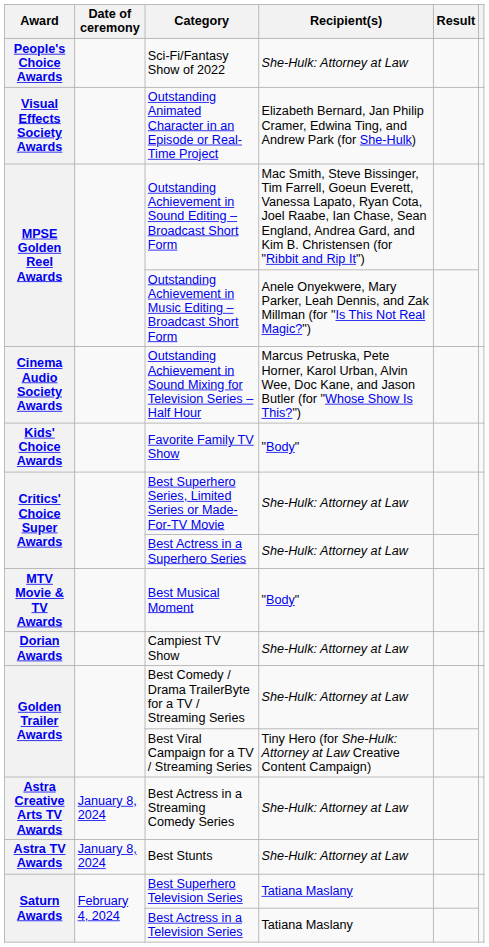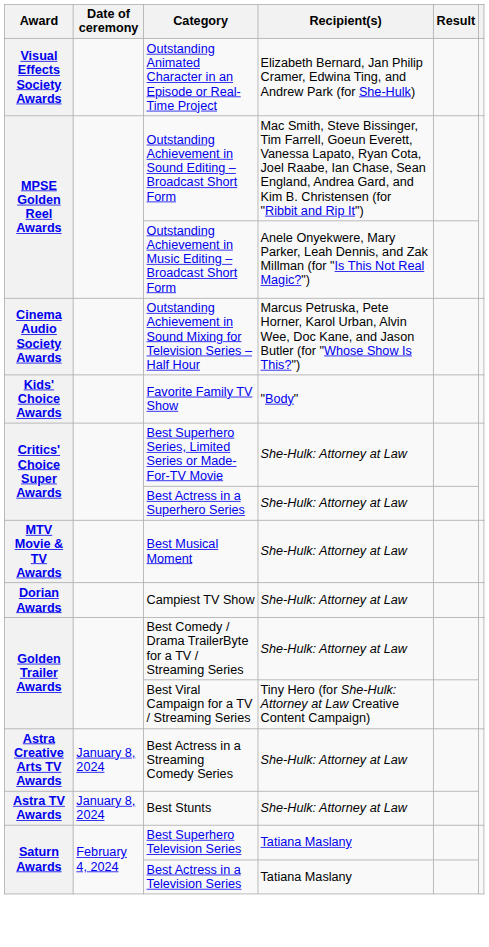 <table class="wikitable sortable plainrowheaders col6center">
 <tr>
 <th scope="col">Award</th>
 <th scope="col">Date of ceremony</th>
 <th scope="col">Category</th>
 <th scope="col">Recipient(s)</th>
 <th scope="col">Result</th>
 <th scope="col" class="unsortable"></th>
-</tr>
-<tr>
-<th scope="row" style="text-align: center;"><a href='#'>People's Choice Awards</a></th>
-<td><a href='#'></a></td>
-<td>Sci-Fi/Fantasy Show of 2022</td>
-<td><em>She-Hulk: Attorney at Law</em></td>
-<td></td>
-<td></td>
 </tr>
 <tr>
 <th scope="row" style="text-align: center;"><a href='#'>Visual Effects Society Awards</a></th>
 <td><a href='#'></a></td>
 <td><a href='#'>Outstanding Animated Character in an Episode or Real-Time Project</a></td>
 <td>Elizabeth Bernard, Jan Philip Cramer, Edwina Ting, and Andrew Park (for <a href='#'>She-Hulk</a>)</td>
 <td></td>
 <td></td>
 </tr>
 <tr>
 <th scope="row" style="text-align: center;" rowspan="2"><a href='#'>MPSE Golden Reel Awards</a></th>
 <td rowspan="2"><a href='#'></a></td>
 <td><a href='#'>Outstanding Achievement in Sound Editing – Broadcast Short Form</a></td>
 <td>Mac Smith, Steve Bissinger, Tim Farrell, Goeun Everett, Vanessa Lapato, Ryan Cota, Joel Raabe, Ian Chase, Sean England, Andrea Gard, and Kim B. Christensen (for "<a href='#'>Ribbit and Rip It</a>")</td>
 <td></td>
 <td rowspan="2"></td>
 </tr>
 <tr>
 <td><a href='#'>Outstanding Achievement in Music Editing – Broadcast Short Form</a></td>
 <td>Anele Onyekwere, Mary Parker, Leah Dennis, and Zak Millman (for "<a href='#'>Is This Not Real Magic?</a>")</td>
 <td></td>
 </tr>
 <tr>
 <th scope="row" style="text-align: center;"><a href='#'>Cinema Audio Society Awards</a></th>
 <td><a href='#'></a></td>
 <td><a href='#'>Outstanding Achievement in Sound Mixing for Television Series – Half Hour</a></td>
 <td>Marcus Petruska, Pete Horner, Karol Urban, Alvin Wee, Doc Kane, and Jason Butler (for "<a href='#'>Whose Show Is This?</a>")</td>
 <td></td>
 <td></td>
 </tr>
 <tr>
 <th scope="row" style="text-align: center;"><a href='#'>Kids' Choice Awards</a></th>
 <td><a href='#'></a></td>
 <td><a href='#'>Favorite Family TV Show</a></td>
 <td>"<a href='#'>Body</a>"</td>
 <td></td>
 <td></td>
 </tr>
 <tr>
 <th scope="row" rowspan="2" style="text-align:center;"><a href='#'>Critics' Choice Super Awards</a></th>
 <td rowspan="2"><a href='#'></a></td>
 <td><a href='#'>Best Superhero Series, Limited Series or Made-For-TV Movie</a></td>
 <td><em>She-Hulk: Attorney at Law</em></td>
 <td></td>
 <td rowspan="2"></td>
 </tr>
 <tr>
 <td><a href='#'>Best Actress in a Superhero Series</a></td>
 <td><em>She-Hulk: Attorney at Law</em></td>
 <td></td>
 </tr>
 <tr>
 <th scope="row" style="text-align:center;"><a href='#'>MTV Movie & TV Awards</a></th>
 <td><a href='#'></a></td>
 <td><a href='#'>Best Musical Moment</a></td>
-<td>"<a href='#'>Body</a>"</td>
+<td><em>She-Hulk: Attorney at Law</em></td>
 <td></td>
 <td></td>
 </tr>
 <tr>
 <th scope="row" style="text-align:center;"><a href='#'>Dorian Awards</a></th>
 <td></td>
 <td>Campiest TV Show</td>
 <td><em>She-Hulk: Attorney at Law</em></td>
 <td></td>
 <td></td>
 </tr>
 <tr>
 <th scope="row" rowspan="2" style="text-align:center;"><a href='#'>Golden Trailer Awards</a></th>
 <td rowspan="2"></td>
 <td>Best Comedy / Drama TrailerByte for a TV / Streaming Series</td>
 <td><em>She-Hulk: Attorney at Law</em></td>
 <td></td>
 <td rowspan="2"></td>
 </tr>
 <tr>
 <td>Best Viral Campaign for a TV / Streaming Series</td>
 <td>Tiny Hero (for <em>She-Hulk: Attorney at Law</em> Creative Content Campaign)</td>
 <td></td>
 </tr>
 <tr>
 <th scope="row" style="text-align:center;"><a href='#'>Astra Creative Arts TV Awards</a></th>
 <td><a href='#'>January 8, 2024</a></td>
 <td>Best Actress in a Streaming Comedy Series</td>
 <td><em>She-Hulk: Attorney at Law</em></td>
 <td></td>
 <td rowspan="2" style="text-align:center;"></td>
 </tr>
 <tr>
 <th scope="row" style="text-align:center;"><a href='#'>Astra TV Awards</a></th>
 <td><a href='#'>January 8, 2024</a></td>
 <td>Best Stunts</td>
 <td><em>She-Hulk: Attorney at Law</em></td>
 <td></td>
 </tr>
 <tr>
 <th scope="row" rowspan="2" style="text-align:center;"><a href='#'>Saturn Awards</a></th>
 <td rowspan="2"><a href='#'>February 4, 2024</a></td>
 <td><a href='#'>Best Superhero Television Series</a></td>
 <td><a href='#'>Tatiana Maslany</a></td>
 <td></td>
 <td rowspan="2" style="text-align:center;"></td>
 </tr>
 <tr>
 <td><a href='#'>Best Actress in a Television Series</a></td>
 <td>Tatiana Maslany</td>
 <td></td>
 </tr>
 </table>
